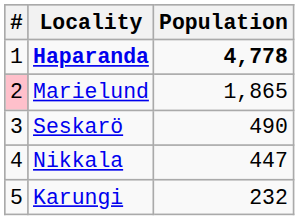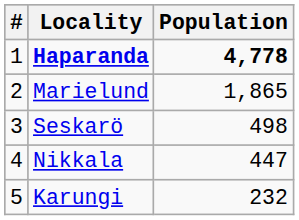 <table class="wikitable">
 <tr>
 <th>#</th>
 <th>Locality</th>
 <th>Population</th>
 </tr>
 <tr>
 <td>1</td>
 <td><strong><a href='#'>Haparanda</a></strong></td>
 <td align="right"><strong>4,778</strong></td>
 </tr>
 <tr>
-<td style="background: pink;">2</td>
+<td>2</td>
 <td><a href='#'>Marielund</a></td>
 <td align="right">1,865</td>
 </tr>
 <tr>
 <td>3</td>
 <td><a href='#'>Seskarö</a></td>
-<td align="right">490</td>
+<td align="right">498</td>
 </tr>
 <tr>
 <td>4</td>
 <td><a href='#'>Nikkala</a></td>
 <td align="right">447</td>
 </tr>
 <tr>
 <td>5</td>
 <td><a href='#'>Karungi</a></td>
 <td align="right">232</td>
 </tr>
 </table>
